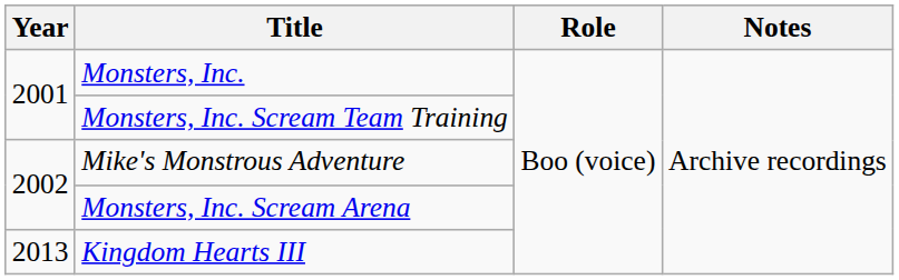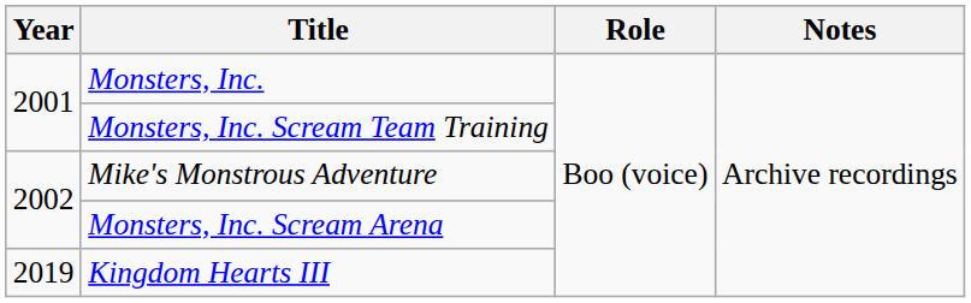 <table class="wikitable sortable">
 <tr>
 <th>Year</th>
 <th>Title</th>
 <th>Role</th>
 <th>Notes</th>
 </tr>
 <tr>
 <td rowspan="2">2001</td>
 <td><em><a href='#'>Monsters, Inc.</a></em></td>
 <td rowspan="5">Boo (voice)</td>
 <td rowspan="5">Archive recordings</td>
 </tr>
 <tr>
 <td><em><a href='#'>Monsters, Inc. Scream Team</a> Training</em></td>
 </tr>
 <tr>
 <td rowspan="2">2002</td>
 <td><em>Mike's Monstrous Adventure</em></td>
 </tr>
 <tr>
 <td><em><a href='#'>Monsters, Inc. Scream Arena</a></em></td>
 </tr>
 <tr>
-<td>2013</td>
+<td>2019</td>
 <td><em><a href='#'>Kingdom Hearts III</a></em></td>
 </tr>
 </table>
